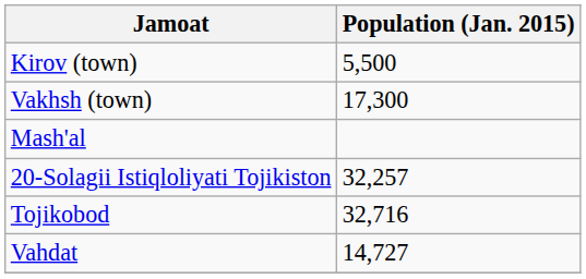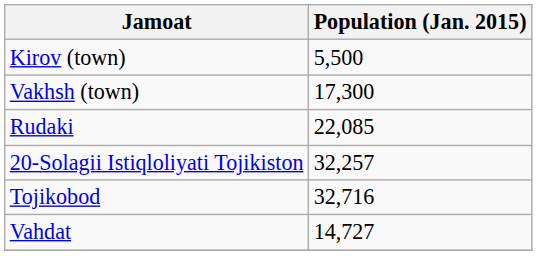 <table class="wikitable sortable">
 <tr>
 <th>Jamoat</th>
 <th>Population (Jan. 2015)</th>
 </tr>
 <tr>
 <td><a href='#'>Kirov</a> (town)</td>
 <td>5,500</td>
 </tr>
 <tr>
 <td><a href='#'>Vakhsh</a> (town)</td>
 <td>17,300</td>
 </tr>
 <tr>
-<td><a href='#'>Mash'al</a></td>
-<td></td>
+<td><a href='#'>Rudaki</a></td>
+<td>22,085</td>
 </tr>
 <tr>
 <td><a href='#'>20-Solagii Istiqloliyati Tojikiston</a></td>
 <td>32,257</td>
 </tr>
 <tr>
 <td><a href='#'>Tojikobod</a></td>
 <td>32,716</td>
 </tr>
 <tr>
 <td><a href='#'>Vahdat</a></td>
 <td>14,727</td>
 </tr>
 <tr>
 </tr>
 </table>
